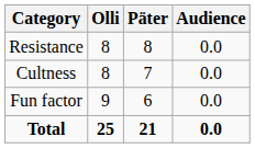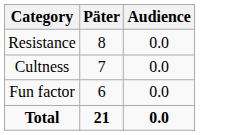 <table class="wikitable" style="text-align:center;">
 <tr>
 <th>Category</th>
-<th>Olli</th>
 <th>Päter</th>
 <th>Audience</th>
 </tr>
 <tr>
 <td>Resistance</td>
 <td>8</td>
-<td>8</td>
 <td>0.0</td>
 </tr>
 <tr>
 <td>Cultness</td>
-<td>8</td>
 <td>7</td>
 <td>0.0</td>
 </tr>
 <tr>
 <td>Fun factor</td>
-<td>9</td>
 <td>6</td>
 <td>0.0</td>
 </tr>
 <tr>
 <td><strong>Total</strong></td>
-<td><strong>25</strong></td>
 <td><strong>21</strong></td>
 <td><strong>0.0</strong></td>
 </tr>
 </table>
